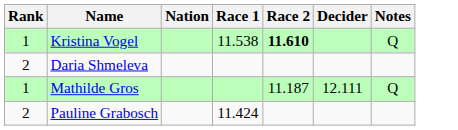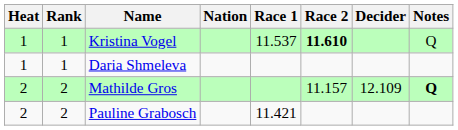 <table class="wikitable sortable" style="text-align:center">
 <tr>
+<th>Heat</th>
 <th>Rank</th>
 <th>Name</th>
 <th>Nation</th>
 <th>Race 1</th>
 <th>Race 2</th>
 <th>Decider</th>
 <th>Notes</th>
 </tr>
 <tr bgcolor=bbffbb>
 <td>1</td>
+<td>1</td>
 <td align=left><a href='#'>Kristina Vogel</a></td>
 <td align=left></td>
-<td>11.538</td>
+<td>11.537</td>
 <td><strong>11.610</strong></td>
 <td></td>
 <td>Q</td>
 </tr>
 <tr>
-<td>2</td>
+<td>1</td>
+<td>1</td>
 <td align=left><a href='#'>Daria Shmeleva</a></td>
 <td align=left></td>
 <td></td>
 <td></td>
 <td></td>
 <td></td>
 </tr>
 <tr bgcolor=bbffbb>
-<td>1</td>
+<td>2</td>
+<td>2</td>
 <td align=left><a href='#'>Mathilde Gros</a></td>
 <td align=left></td>
 <td></td>
-<td>11.187</td>
-<td>12.111</td>
-<td>Q</td>
+<td>11.157</td>
+<td>12.109</td>
+<td><strong>Q</strong></td>
 </tr>
 <tr>
 <td>2</td>
+<td>2</td>
 <td align=left><a href='#'>Pauline Grabosch</a></td>
 <td align=left></td>
-<td>11.424</td>
+<td>11.421</td>
 <td></td>
 <td></td>
 <td></td>
 </tr>
 </table>
